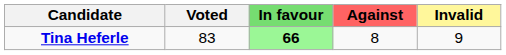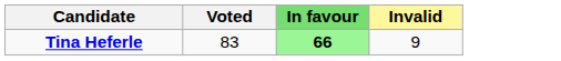 <table class="wikitable" style="line-height:16px; text-align: center;">
 <tr>
 <th style="width:160px;">Candidate</th>
 <th style="width:80px;">Voted</th>
 <th style="width:80px; background:#76dd71;">In favour</th>
-<th style="width:80px; background:#ff6363">Against</th>
 <th style="width:80px; background:#fff79b">Invalid</th>
 </tr>
 <tr>
 <td><strong><a href='#'>Tina Heferle</a></strong></td>
 <td>83</td>
 <td style="background:#9bf796;"><strong>66</strong></td>
-<td>8</td>
 <td>9</td>
 </tr>
 </table>
